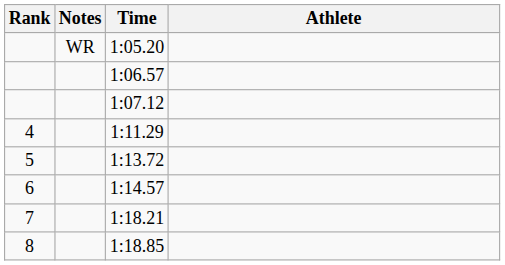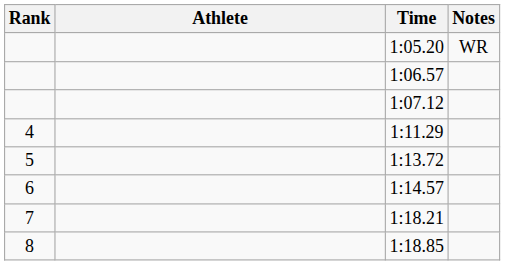 <table class="wikitable" style="text-align:center">
 <tr>
 <th>Rank</th>
+<th Style="width:18em">Athlete</th>
+<th>Time</th>
 <th>Notes</th>
-<th>Time</th>
-<th Style="width:18em">Athlete</th>
 </tr>
 <tr>
 <td></td>
+<td style="text-align:left"></td>
+<td>1:05.20</td>
 <td>WR</td>
-<td>1:05.20</td>
-<td style="text-align:left"></td>
 </tr>
 <tr>
 <td></td>
+<td style="text-align:left"></td>
+<td>1:06.57</td>
 <td></td>
-<td>1:06.57</td>
-<td style="text-align:left"></td>
 </tr>
 <tr>
 <td></td>
+<td style="text-align:left"></td>
+<td>1:07.12</td>
 <td></td>
-<td>1:07.12</td>
-<td style="text-align:left"></td>
 </tr>
 <tr>
 <td>4</td>
+<td style="text-align:left"></td>
+<td>1:11.29</td>
 <td></td>
-<td>1:11.29</td>
-<td style="text-align:left"></td>
 </tr>
 <tr>
 <td>5</td>
+<td style="text-align:left"></td>
+<td>1:13.72</td>
 <td></td>
-<td>1:13.72</td>
-<td style="text-align:left"></td>
 </tr>
 <tr>
 <td>6</td>
+<td style="text-align:left"></td>
+<td>1:14.57</td>
 <td></td>
-<td>1:14.57</td>
-<td style="text-align:left"></td>
 </tr>
 <tr>
 <td>7</td>
+<td style="text-align:left"></td>
+<td>1:18.21</td>
 <td></td>
-<td>1:18.21</td>
-<td style="text-align:left"></td>
 </tr>
 <tr>
 <td>8</td>
+<td style="text-align:left"></td>
+<td>1:18.85</td>
 <td></td>
-<td>1:18.85</td>
-<td style="text-align:left"></td>
 </tr>
 </table>
